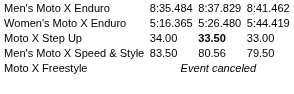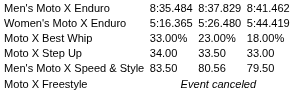 <table>
 <tr>
 <td>Men's Moto X Enduro</td>
 <td></td>
 <td>8:35.484</td>
 <td></td>
 <td>8:37.829</td>
 <td></td>
 <td>8:41.462</td>
 </tr>
 <tr>
 <td>Women's Moto X Enduro</td>
 <td></td>
 <td>5:16.365</td>
 <td></td>
 <td>5:26.480</td>
 <td></td>
 <td>5:44.419</td>
 </tr>
 <tr>
+<td>Moto X Best Whip</td>
+<td></td>
+<td>33.00%</td>
+<td></td>
+<td>23.00%</td>
+<td></td>
+<td>18.00%</td>
+</tr>
+<tr>
 <td>Moto X Step Up</td>
 <td></td>
 <td>34.00</td>
 <td></td>
-<td><strong>33.50</strong></td>
+<td>33.50</td>
 <td></td>
 <td>33.00</td>
 </tr>
 <tr>
 <td>Men's Moto X Speed & Style</td>
 <td></td>
 <td>83.50</td>
 <td></td>
 <td>80.56</td>
 <td></td>
 <td>79.50</td>
 </tr>
 <tr>
 <td>Moto X Freestyle</td>
 <td colspan=6 align=center><em>Event canceled</em></td>
 </tr>
 </table>
